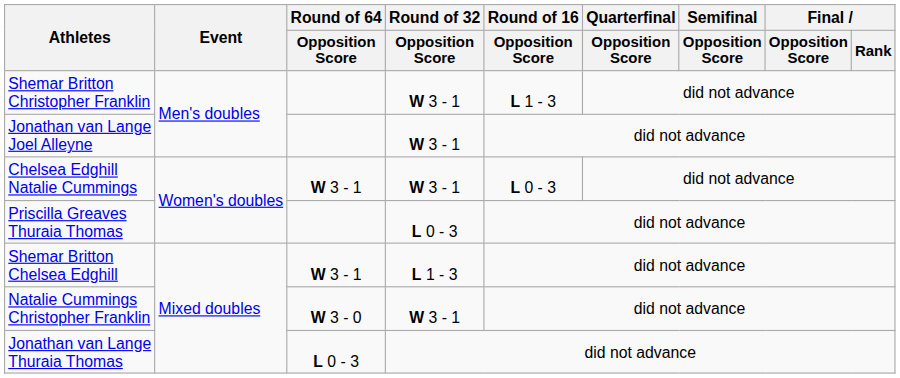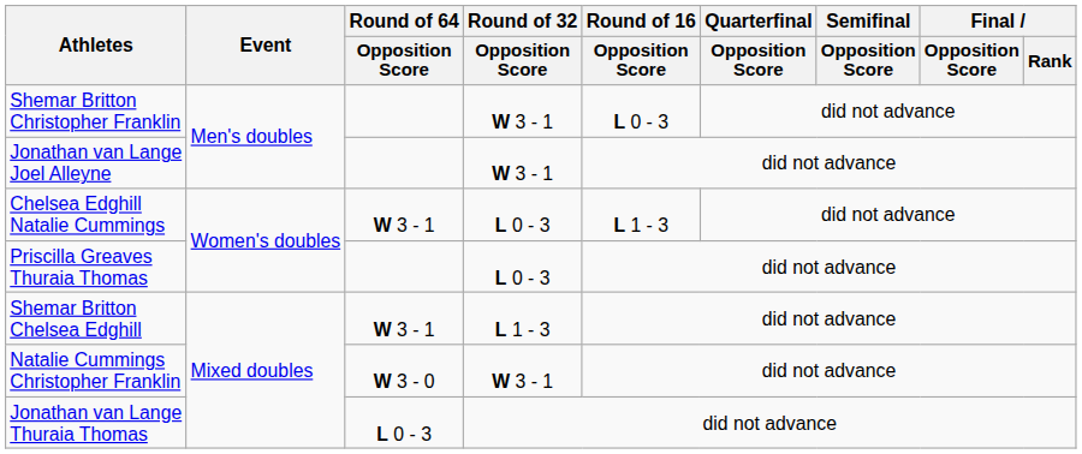 <table class=wikitable style=font-size:88%;text-align:center>
 <tr>
 <th rowspan=2>Athletes</th>
 <th rowspan=2>Event</th>
 <th>Round of 64</th>
 <th>Round of 32</th>
 <th>Round of 16</th>
 <th>Quarterfinal</th>
 <th>Semifinal</th>
 <th colspan=2>Final / </th>
 </tr>
 <tr style=font-size:95%>
 <th>Opposition<br>Score</th>
 <th>Opposition<br>Score</th>
 <th>Opposition<br>Score</th>
 <th>Opposition<br>Score</th>
 <th>Opposition<br>Score</th>
 <th>Opposition<br>Score</th>
 <th>Rank</th>
 </tr>
 <tr>
 <td align=left><a href='#'>Shemar Britton</a><br><a href='#'>Christopher Franklin</a></td>
 <td align=left rowspan=2><a href='#'>Men's doubles</a></td>
 <td></td>
 <td><br><strong>W</strong> 3 - 1</td>
-<td><br><strong>L</strong> 1 - 3</td>
+<td><br><strong>L</strong> 0 - 3</td>
 <td colspan=4>did not advance</td>
 </tr>
 <tr>
 <td align=left><a href='#'>Jonathan van Lange</a><br><a href='#'>Joel Alleyne</a></td>
 <td></td>
 <td><br><strong>W</strong> 3 - 1</td>
 <td colspan=5>did not advance</td>
 </tr>
 <tr>
 <td align=left><a href='#'>Chelsea Edghill</a><br><a href='#'>Natalie Cummings</a></td>
 <td align=left rowspan=2><a href='#'>Women's doubles</a></td>
 <td><br><strong>W</strong> 3 - 1</td>
-<td><br><strong>W</strong> 3 - 1</td>
 <td><br><strong>L</strong> 0 - 3</td>
+<td><br><strong>L</strong> 1 - 3</td>
 <td colspan=4>did not advance</td>
 </tr>
 <tr>
 <td align=left><a href='#'>Priscilla Greaves</a><br><a href='#'>Thuraia Thomas</a></td>
 <td></td>
 <td><br><strong>L</strong> 0 - 3</td>
 <td colspan=5>did not advance</td>
 </tr>
 <tr>
 <td align=left><a href='#'>Shemar Britton</a><br><a href='#'>Chelsea Edghill</a></td>
 <td align=left rowspan=3><a href='#'>Mixed doubles</a></td>
 <td><br><strong>W</strong> 3 - 1</td>
 <td><br><strong>L</strong> 1 - 3</td>
 <td colspan=5>did not advance</td>
 </tr>
 <tr>
 <td align=left><a href='#'>Natalie Cummings</a><br><a href='#'>Christopher Franklin</a></td>
 <td><br><strong>W</strong> 3 - 0</td>
 <td><br><strong>W</strong> 3 - 1</td>
 <td colspan=5>did not advance</td>
 </tr>
 <tr>
 <td align=left><a href='#'>Jonathan van Lange</a><br><a href='#'>Thuraia Thomas</a></td>
 <td><br><strong>L</strong> 0 - 3</td>
 <td colspan=6>did not advance</td>
 </tr>
 </table>
